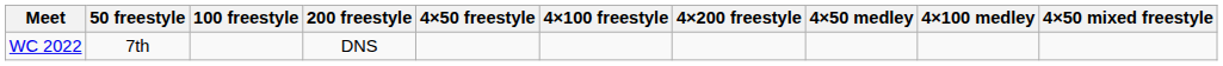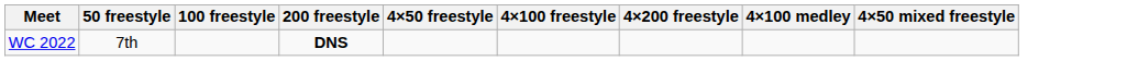 <table class="sortable wikitable">
 <tr>
 <th>Meet</th>
 <th class="unsortable">50 freestyle</th>
 <th class="unsortable">100 freestyle</th>
 <th class="unsortable">200 freestyle</th>
 <th class="unsortable">4×50 freestyle</th>
 <th class="unsortable">4×100 freestyle</th>
 <th class="unsortable">4×200 freestyle</th>
-<th class="unsortable">4×50 medley</th>
 <th class="unsortable">4×100 medley</th>
 <th class="unsortable">4×50 mixed freestyle</th>
 </tr>
 <tr>
 <td><a href='#'>WC 2022</a></td>
 <td align="center">7th</td>
 <td align="center"></td>
-<td align="center">DNS</td>
-<td align="center"></td>
+<td align="center"><strong>DNS</strong></td>
 <td align="center"></td>
 <td align="center"></td>
 <td align="center"></td>
 <td align="center"></td>
 <td align="center"></td>
 </tr>
 </table>
